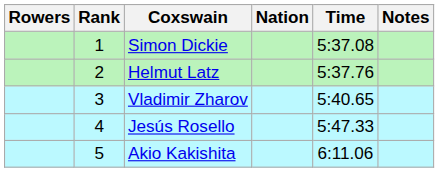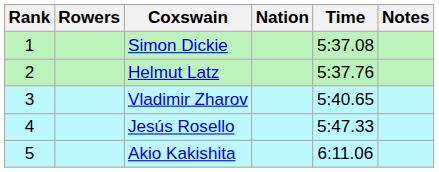 <table class="wikitable sortable" style="text-align:center">
 <tr>
+<th>Rank</th>
 <th>Rowers</th>
-<th>Rank</th>
 <th>Coxswain</th>
 <th>Nation</th>
 <th>Time</th>
 <th>Notes</th>
 </tr>
 <tr bgcolor=bbf3bb>
+<td>1</td>
 <td></td>
-<td>1</td>
 <td align=left><a href='#'>Simon Dickie</a></td>
 <td align=left></td>
 <td>5:37.08</td>
 <td></td>
 </tr>
 <tr bgcolor=bbf3bb>
+<td>2</td>
 <td></td>
-<td>2</td>
 <td align=left><a href='#'>Helmut Latz</a></td>
 <td align=left></td>
 <td>5:37.76</td>
 <td></td>
 </tr>
 <tr bgcolor=bbf9ff>
+<td>3</td>
 <td></td>
-<td>3</td>
 <td align=left><a href='#'>Vladimir Zharov</a></td>
 <td align=left></td>
 <td>5:40.65</td>
 <td></td>
 </tr>
 <tr bgcolor=bbf9ff>
+<td>4</td>
 <td></td>
-<td>4</td>
 <td align=left><a href='#'>Jesús Rosello</a></td>
 <td align=left></td>
 <td>5:47.33</td>
 <td></td>
 </tr>
 <tr bgcolor=bbf9ff>
+<td>5</td>
 <td></td>
-<td>5</td>
 <td align=left><a href='#'>Akio Kakishita</a></td>
 <td align=left></td>
 <td>6:11.06</td>
 <td></td>
 </tr>
 </table>
